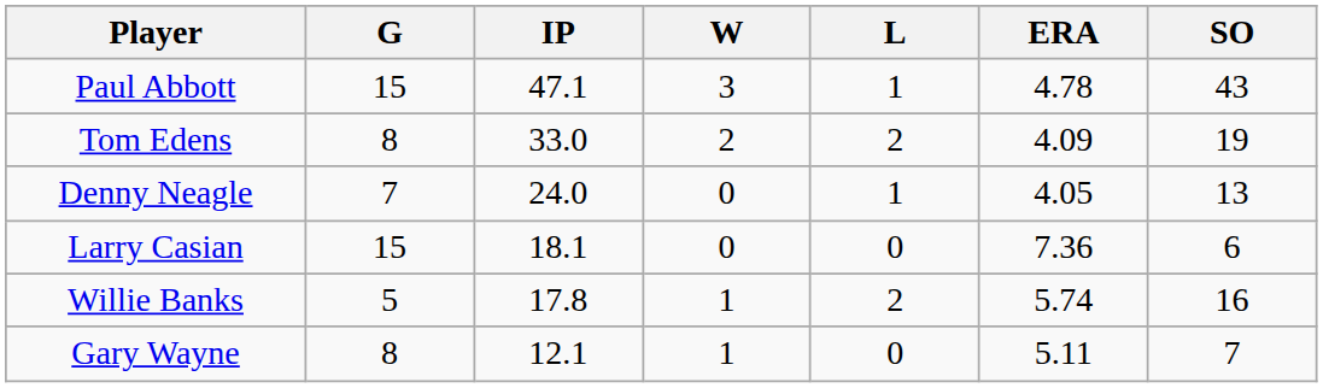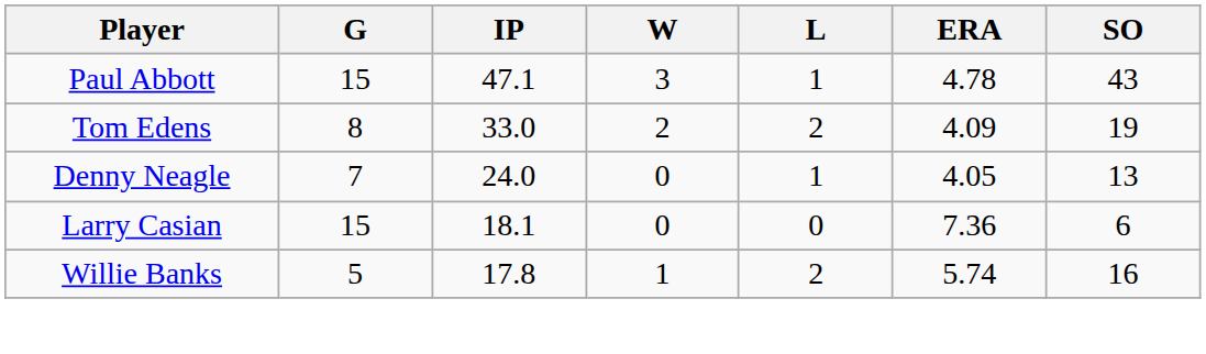 <table class="wikitable sortable">
 <tr>
 <th bgcolor="#DDDDFF" width="16%">Player</th>
 <th bgcolor="#DDDDFF" width="9%">G</th>
 <th bgcolor="#DDDDFF" width="9%">IP</th>
 <th bgcolor="#DDDDFF" width="9%">W</th>
 <th bgcolor="#DDDDFF" width="9%">L</th>
 <th bgcolor="#DDDDFF" width="9%">ERA</th>
 <th bgcolor="#DDDDFF" width="9%">SO</th>
 </tr>
 <tr align="center">
 <td><a href='#'>Paul Abbott</a></td>
 <td>15</td>
 <td>47.1</td>
 <td>3</td>
 <td>1</td>
 <td>4.78</td>
 <td>43</td>
 </tr>
 <tr align="center">
 <td><a href='#'>Tom Edens</a></td>
 <td>8</td>
 <td>33.0</td>
 <td>2</td>
 <td>2</td>
 <td>4.09</td>
 <td>19</td>
 </tr>
 <tr align="center">
 <td><a href='#'>Denny Neagle</a></td>
 <td>7</td>
 <td>24.0</td>
 <td>0</td>
 <td>1</td>
 <td>4.05</td>
 <td>13</td>
 </tr>
 <tr align="center">
 <td><a href='#'>Larry Casian</a></td>
 <td>15</td>
 <td>18.1</td>
 <td>0</td>
 <td>0</td>
 <td>7.36</td>
 <td>6</td>
 </tr>
 <tr align="center">
 <td><a href='#'>Willie Banks</a></td>
 <td>5</td>
 <td>17.8</td>
 <td>1</td>
 <td>2</td>
 <td>5.74</td>
 <td>16</td>
 </tr>
-<tr align="center">
-<td><a href='#'>Gary Wayne</a></td>
-<td>8</td>
-<td>12.1</td>
-<td>1</td>
-<td>0</td>
-<td>5.11</td>
-<td>7</td>
-</tr>
 </table>
